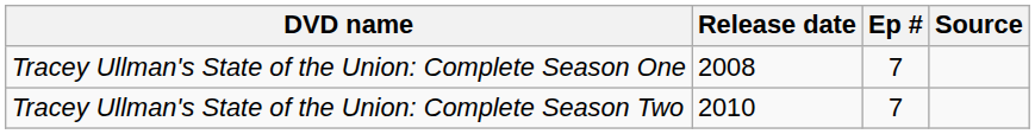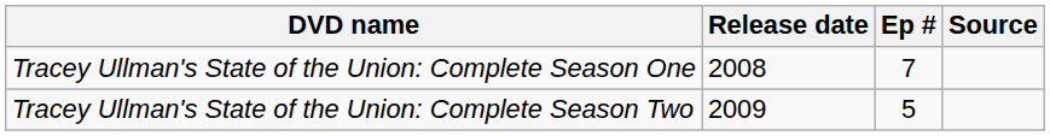 <table class="wikitable">
 <tr>
 <th>DVD name</th>
 <th>Release date</th>
 <th>Ep #</th>
 <th>Source</th>
 </tr>
 <tr>
 <td><em>Tracey Ullman's State of the Union: Complete Season One</em></td>
 <td>2008</td>
 <td style="text-align:center;">7</td>
 <td></td>
 </tr>
 <tr>
 <td><em>Tracey Ullman's State of the Union: Complete Season Two</em></td>
-<td>2010</td>
-<td style="text-align:center;">7</td>
+<td>2009</td>
+<td style="text-align:center;">5</td>
 <td></td>
 </tr>
 </table>
